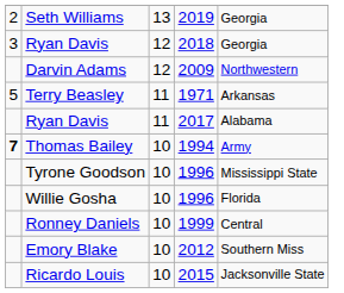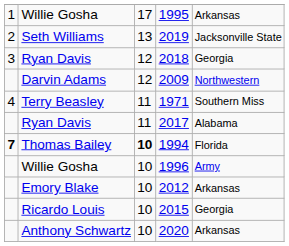 <table class="wikitable">
 <tr>
+</tr>
+<tr>
+<td>1</td>
+<td>Willie Gosha</td>
+<td>17</td>
+<td><a href='#'>1995</a></td>
+<td style="font-size:80%;">Arkansas</td>
 </tr>
 <tr>
 <td>2</td>
 <td><a href='#'>Seth Williams</a></td>
 <td>13</td>
 <td><a href='#'>2019</a></td>
-<td style="font-size:80%;">Georgia</td>
+<td style="font-size:80%;">Jacksonville State</td>
 </tr>
 <tr>
 <td>3</td>
 <td><a href='#'>Ryan Davis</a></td>
 <td>12</td>
 <td><a href='#'>2018</a></td>
 <td style="font-size:80%;">Georgia</td>
 </tr>
 <tr>
 <td></td>
 <td><a href='#'>Darvin Adams</a></td>
 <td>12</td>
 <td><a href='#'>2009</a></td>
 <td style="font-size:80%;"><a href='#'>Northwestern</a></td>
 </tr>
 <tr>
-<td>5</td>
+<td>4</td>
 <td><a href='#'>Terry Beasley</a></td>
 <td>11</td>
 <td><a href='#'>1971</a></td>
-<td style="font-size:80%;">Arkansas</td>
+<td style="font-size:80%;">Southern Miss</td>
 </tr>
 <tr>
 <td></td>
 <td><a href='#'>Ryan Davis</a></td>
 <td>11</td>
 <td><a href='#'>2017</a></td>
 <td style="font-size:80%;">Alabama</td>
 </tr>
 <tr>
 <td><strong>7</strong></td>
 <td><a href='#'>Thomas Bailey</a></td>
-<td>10</td>
+<td><strong>10</strong></td>
 <td><a href='#'>1994</a></td>
-<td style="font-size:80%;"><a href='#'>Army</a></td>
-</tr>
-<tr>
-<td></td>
-<td>Tyrone Goodson</td>
-<td>10</td>
-<td><a href='#'>1996</a></td>
-<td style="font-size:80%;">Mississippi State</td>
+<td style="font-size:80%;">Florida</td>
 </tr>
 <tr>
 <td></td>
 <td>Willie Gosha</td>
 <td>10</td>
 <td><a href='#'>1996</a></td>
-<td style="font-size:80%;">Florida</td>
-</tr>
-<tr>
-<td></td>
-<td><a href='#'>Ronney Daniels</a></td>
-<td>10</td>
-<td><a href='#'>1999</a></td>
-<td style="font-size:80%;">Central</td>
+<td style="font-size:80%;"><a href='#'>Army</a></td>
 </tr>
 <tr>
 <td></td>
 <td><a href='#'>Emory Blake</a></td>
 <td>10</td>
 <td><a href='#'>2012</a></td>
-<td style="font-size:80%;">Southern Miss</td>
+<td style="font-size:80%;">Arkansas</td>
 </tr>
 <tr>
 <td></td>
 <td><a href='#'>Ricardo Louis</a></td>
 <td>10</td>
 <td><a href='#'>2015</a></td>
-<td style="font-size:80%;">Jacksonville State</td>
+<td style="font-size:80%;">Georgia</td>
+</tr>
+<tr>
+<td></td>
+<td><a href='#'>Anthony Schwartz</a></td>
+<td>10</td>
+<td><a href='#'>2020</a></td>
+<td style="font-size:80%;">Arkansas</td>
 </tr>
 </table>
